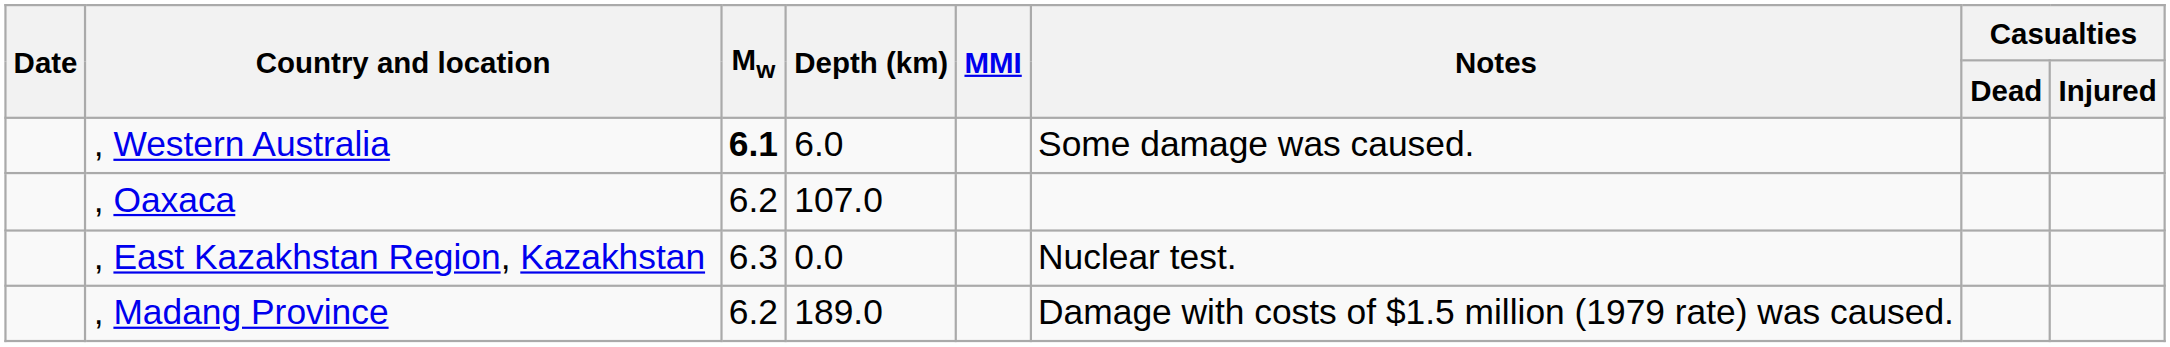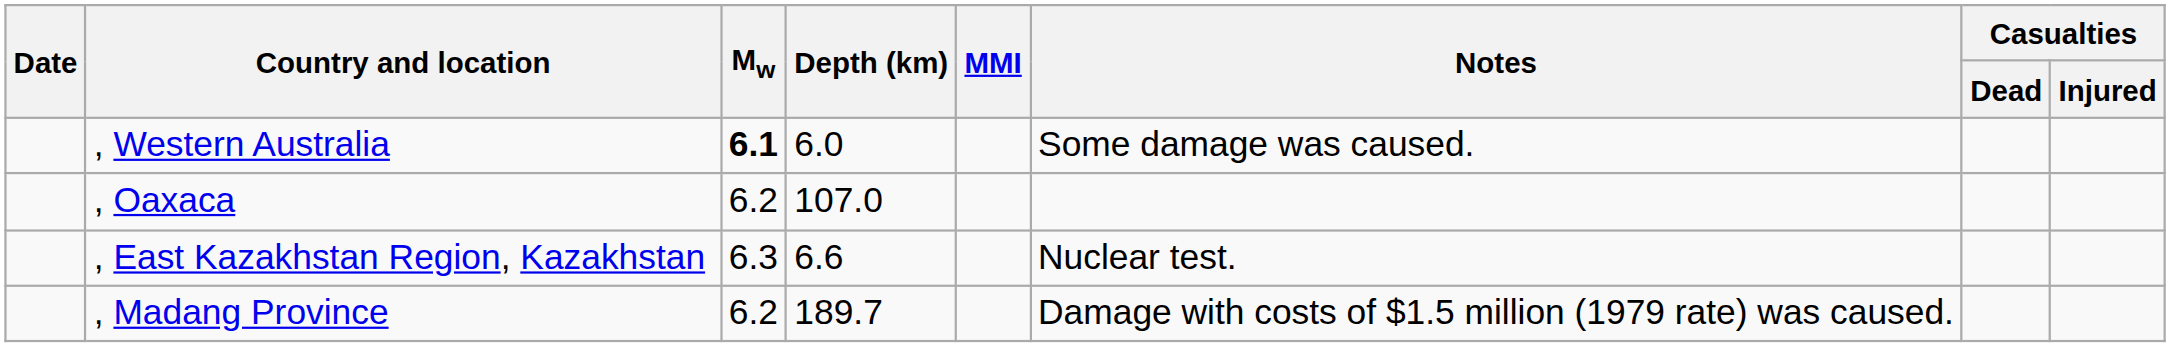 <table class="wikitable sortable" style="border:1px black; margin-left:1em;">
 <tr>
 <th rowspan="2"><small>Date</small></th>
 <th rowspan="2" style="width: 280px"><small>Country and location</small></th>
 <th rowspan="2"><small>M<sub>w</sub></small></th>
 <th rowspan="2"><small>Depth (km)</small></th>
 <th rowspan="2"><small><a href='#'>MMI</a></small></th>
 <th rowspan="2" class="unsortable"><small>Notes</small></th>
 <th colspan="2"><small>Casualties</small></th>
 </tr>
 <tr>
 <th><small>Dead</small></th>
 <th><small>Injured</small></th>
 </tr>
 <tr>
 <td></td>
 <td>, <a href='#'>Western Australia</a></td>
 <td><strong>6.1</strong></td>
 <td>6.0</td>
 <td></td>
 <td>Some damage was caused.</td>
 <td></td>
 <td></td>
 </tr>
 <tr>
 <td></td>
 <td>, <a href='#'>Oaxaca</a></td>
 <td>6.2</td>
 <td>107.0</td>
 <td></td>
 <td></td>
 <td></td>
 <td></td>
 </tr>
 <tr>
 <td></td>
 <td>, <a href='#'>East Kazakhstan Region</a>, <a href='#'>Kazakhstan</a></td>
 <td>6.3</td>
-<td>0.0</td>
+<td>6.6</td>
 <td></td>
 <td>Nuclear test.</td>
 <td></td>
 <td></td>
 </tr>
 <tr>
 <td></td>
 <td>, <a href='#'>Madang Province</a></td>
 <td>6.2</td>
-<td>189.0</td>
+<td>189.7</td>
 <td></td>
 <td>Damage with costs of $1.5 million (1979 rate) was caused.</td>
 <td></td>
 <td></td>
 </tr>
 </table>
